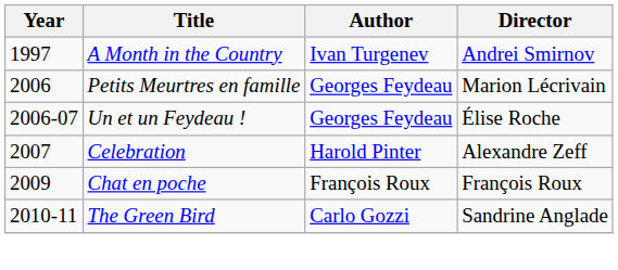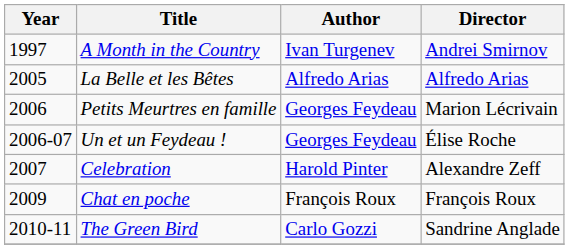 <table class="wikitable">
 <tr>
 <th>Year</th>
 <th>Title</th>
 <th>Author</th>
 <th>Director</th>
 </tr>
 <tr>
 <td>1997</td>
 <td><em><a href='#'>A Month in the Country</a></em></td>
 <td><a href='#'>Ivan Turgenev</a></td>
 <td><a href='#'>Andrei Smirnov</a></td>
+</tr>
+<tr>
+<td>2005</td>
+<td><em>La Belle et les Bêtes</em></td>
+<td><a href='#'>Alfredo Arias</a></td>
+<td><a href='#'>Alfredo Arias</a></td>
 </tr>
 <tr>
 <td>2006</td>
 <td><em>Petits Meurtres en famille</em></td>
 <td><a href='#'>Georges Feydeau</a></td>
 <td>Marion Lécrivain</td>
 </tr>
 <tr>
 <td>2006-07</td>
 <td><em>Un et un Feydeau !</em></td>
 <td><a href='#'>Georges Feydeau</a></td>
 <td>Élise Roche</td>
 </tr>
 <tr>
 <td>2007</td>
 <td><em><a href='#'>Celebration</a></em></td>
 <td><a href='#'>Harold Pinter</a></td>
 <td>Alexandre Zeff</td>
 </tr>
 <tr>
 <td>2009</td>
 <td><em><a href='#'>Chat en poche</a></em></td>
 <td>François Roux</td>
 <td>François Roux</td>
 </tr>
 <tr>
 <td>2010-11</td>
 <td><em><a href='#'>The Green Bird</a></em></td>
 <td><a href='#'>Carlo Gozzi</a></td>
 <td>Sandrine Anglade</td>
 </tr>
 <tr>
 </tr>
 </table>
